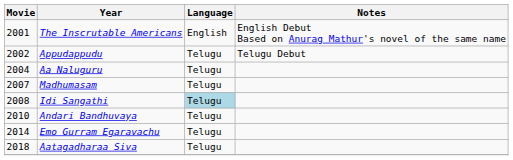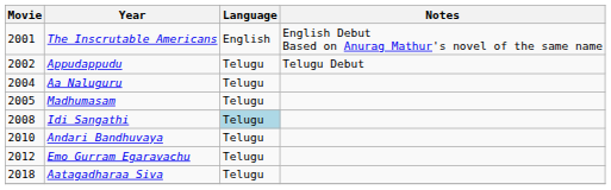 <table class="wikitable">
 <tr>
 <th>Movie</th>
 <th>Year</th>
 <th>Language</th>
 <th>Notes</th>
 </tr>
 <tr>
 <td>2001</td>
 <td><em><a href='#'>The Inscrutable Americans</a></em></td>
 <td>English</td>
 <td>English Debut<br>Based on <a href='#'>Anurag Mathur</a>'s novel of the same name</td>
 </tr>
 <tr>
 <td>2002</td>
 <td><em><a href='#'>Appudappudu</a></em></td>
 <td>Telugu</td>
 <td>Telugu Debut</td>
 </tr>
 <tr>
 <td>2004</td>
 <td><em><a href='#'>Aa Naluguru</a></em></td>
 <td>Telugu</td>
 <td></td>
 </tr>
 <tr>
-<td>2007</td>
+<td>2005</td>
 <td><em><a href='#'>Madhumasam</a></em></td>
 <td>Telugu</td>
 <td></td>
 </tr>
 <tr>
 <td>2008</td>
 <td><em><a href='#'>Idi Sangathi</a></em></td>
 <td style="background: lightblue;">Telugu</td>
 <td></td>
 </tr>
 <tr>
 <td>2010</td>
 <td><em><a href='#'>Andari Bandhuvaya</a></em></td>
 <td>Telugu</td>
 <td></td>
 </tr>
 <tr>
-<td>2014</td>
+<td>2012</td>
 <td><em><a href='#'>Emo Gurram Egaravachu</a></em></td>
 <td>Telugu</td>
 <td></td>
 </tr>
 <tr>
 <td>2018</td>
 <td><em><a href='#'>Aatagadharaa Siva</a></em></td>
 <td>Telugu</td>
 <td></td>
 </tr>
 <tr>
 </tr>
 </table>
